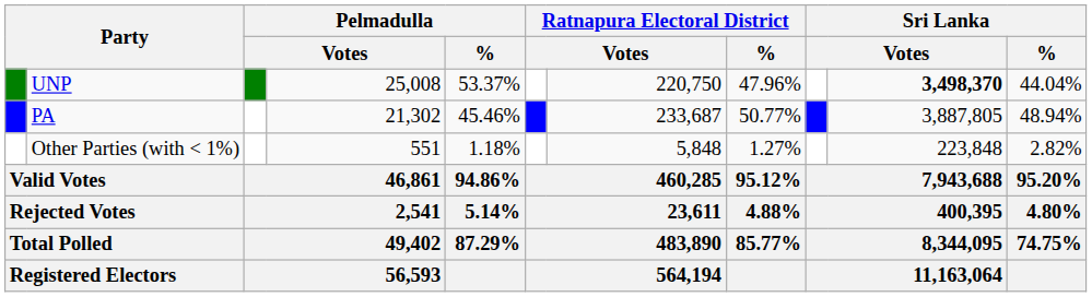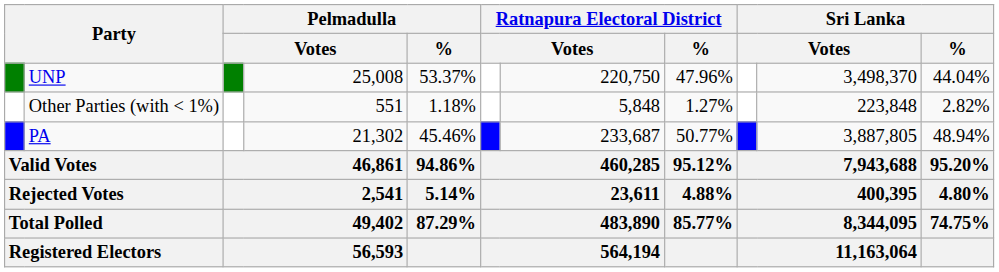 <table class="wikitable">
 <tr>
 <th colspan="2" width="144px"rowspan="2">Party</th>
 <th colspan="3" width="216px">Pelmadulla</th>
 <th colspan="3" width="216px"><a href='#'>Ratnapura Electoral District</a></th>
 <th colspan="3" width="216px">Sri Lanka</th>
 </tr>
 <tr>
 <th colspan="2" width="144px">Votes</th>
 <th>%</th>
 <th colspan="2" width="144px">Votes</th>
 <th>%</th>
 <th colspan="2" width="144px">Votes</th>
 <th>%</th>
 </tr>
 <tr>
 <td style="background-color:green;" width="10px"></td>
 <td style="text-align:left;"><a href='#'>UNP</a></td>
 <td style="background-color:green;" width="10px"></td>
 <td style="text-align:right;">25,008</td>
 <td style="text-align:right;">53.37%</td>
 <td style="background-color:white;" width="10px"></td>
 <td style="text-align:right;">220,750</td>
 <td style="text-align:right;">47.96%</td>
 <td style="background-color:white;" width="10px"></td>
-<td style="text-align:right;"><strong>3,498,370</strong></td>
+<td style="text-align:right;">3,498,370</td>
 <td style="text-align:right;">44.04%</td>
+</tr>
+<tr>
+<td style="background-color:white;" width="10px"></td>
+<td style="text-align:left;">Other Parties (with < 1%)</td>
+<td style="background-color:white;" width="10px"></td>
+<td style="text-align:right;">551</td>
+<td style="text-align:right;">1.18%</td>
+<td style="background-color:white;" width="10px"></td>
+<td style="text-align:right;">5,848</td>
+<td style="text-align:right;">1.27%</td>
+<td style="background-color:white;" width="10px"></td>
+<td style="text-align:right;">223,848</td>
+<td style="text-align:right;">2.82%</td>
 </tr>
 <tr>
 <td style="background-color:blue;" width="10px"></td>
 <td style="text-align:left;"><a href='#'>PA</a></td>
 <td style="background-color:white;" width="10px"></td>
 <td style="text-align:right;">21,302</td>
 <td style="text-align:right;">45.46%</td>
 <td style="background-color:blue;" width="10px"></td>
 <td style="text-align:right;">233,687</td>
 <td style="text-align:right;">50.77%</td>
 <td style="background-color:blue;" width="10px"></td>
 <td style="text-align:right;">3,887,805</td>
 <td style="text-align:right;">48.94%</td>
-</tr>
-<tr>
-<td style="background-color:white;" width="10px"></td>
-<td style="text-align:left;">Other Parties (with < 1%)</td>
-<td style="background-color:white;" width="10px"></td>
-<td style="text-align:right;">551</td>
-<td style="text-align:right;">1.18%</td>
-<td style="background-color:white;" width="10px"></td>
-<td style="text-align:right;">5,848</td>
-<td style="text-align:right;">1.27%</td>
-<td style="background-color:white;" width="10px"></td>
-<td style="text-align:right;">223,848</td>
-<td style="text-align:right;">2.82%</td>
 </tr>
 <tr>
 <th colspan="2" width="144px"style="text-align:left;">Valid Votes</th>
 <th style="text-align:right;"colspan="2" width="144px">46,861</th>
 <th style="text-align:right;">94.86%</th>
 <th style="text-align:right;"colspan="2" width="144px">460,285</th>
 <th style="text-align:right;">95.12%</th>
 <th style="text-align:right;"colspan="2" width="144px">7,943,688</th>
 <th style="text-align:right;">95.20%</th>
 </tr>
 <tr>
 <th colspan="2" width="144px"style="text-align:left;">Rejected Votes</th>
 <th style="text-align:right;"colspan="2" width="144px">2,541</th>
 <th style="text-align:right;">5.14%</th>
 <th style="text-align:right;"colspan="2" width="144px">23,611</th>
 <th style="text-align:right;">4.88%</th>
 <th style="text-align:right;"colspan="2" width="144px">400,395</th>
 <th style="text-align:right;">4.80%</th>
 </tr>
 <tr>
 <th colspan="2" width="144px"style="text-align:left;">Total Polled</th>
 <th style="text-align:right;"colspan="2" width="144px">49,402</th>
 <th style="text-align:right;">87.29%</th>
 <th style="text-align:right;"colspan="2" width="144px">483,890</th>
 <th style="text-align:right;">85.77%</th>
 <th style="text-align:right;"colspan="2" width="144px">8,344,095</th>
 <th style="text-align:right;">74.75%</th>
 </tr>
 <tr>
 <th colspan="2" width="144px"style="text-align:left;">Registered Electors</th>
 <th style="text-align:right;"colspan="2" width="144px">56,593</th>
 <th></th>
 <th style="text-align:right;"colspan="2" width="144px">564,194</th>
 <th></th>
 <th style="text-align:right;"colspan="2" width="144px">11,163,064</th>
 <th></th>
 </tr>
 </table>
